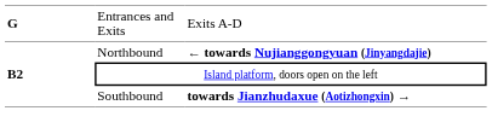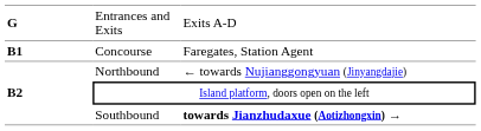 <table cellspacing=0 cellpadding=3>
 <tr>
 <td style="border-top:solid 1px gray;border-bottom:solid 1px gray;" width=100><strong>G</strong></td>
 <td style="border-top:solid 1px gray;border-bottom:solid 1px gray;" width=100>Entrances and Exits</td>
 <td style="border-top:solid 1px gray;border-bottom:solid 1px gray;" width=350>Exits A-D</td>
 </tr>
 <tr>
+<td style="border-bottom:solid 1px gray;"><strong>B1</strong></td>
+<td style="border-bottom:solid 1px gray;">Concourse</td>
+<td style="border-bottom:solid 1px gray;">Faregates, Station Agent</td>
+</tr>
+<tr>
 <td style="border-bottom:solid 1px gray;" rowspan=3><strong>B2</strong></td>
 <td>Northbound</td>
-<td><strong>←  towards <a href='#'>Nujianggongyuan</a> <small>(<a href='#'>Jinyangdajie</a>)</small></strong></td>
+<td>←  towards <a href='#'>Nujianggongyuan</a> <small>(<a href='#'>Jinyangdajie</a>)</small></td>
 </tr>
 <tr>
 <td style="border-right:solid 2px black;border-left:solid 2px black;border-top:solid 2px black;border-bottom:solid 2px black;text-align:center;" colspan=2><small><a href='#'>Island platform</a>, doors open on the left</small></td>
 </tr>
 <tr>
 <td style="border-bottom:solid 1px gray;">Southbound</td>
 <td style="border-bottom:solid 1px gray;"><strong>  towards <a href='#'>Jianzhudaxue</a> <small>(<a href='#'>Aotizhongxin</a>)</small> →</strong></td>
 </tr>
 </table>
